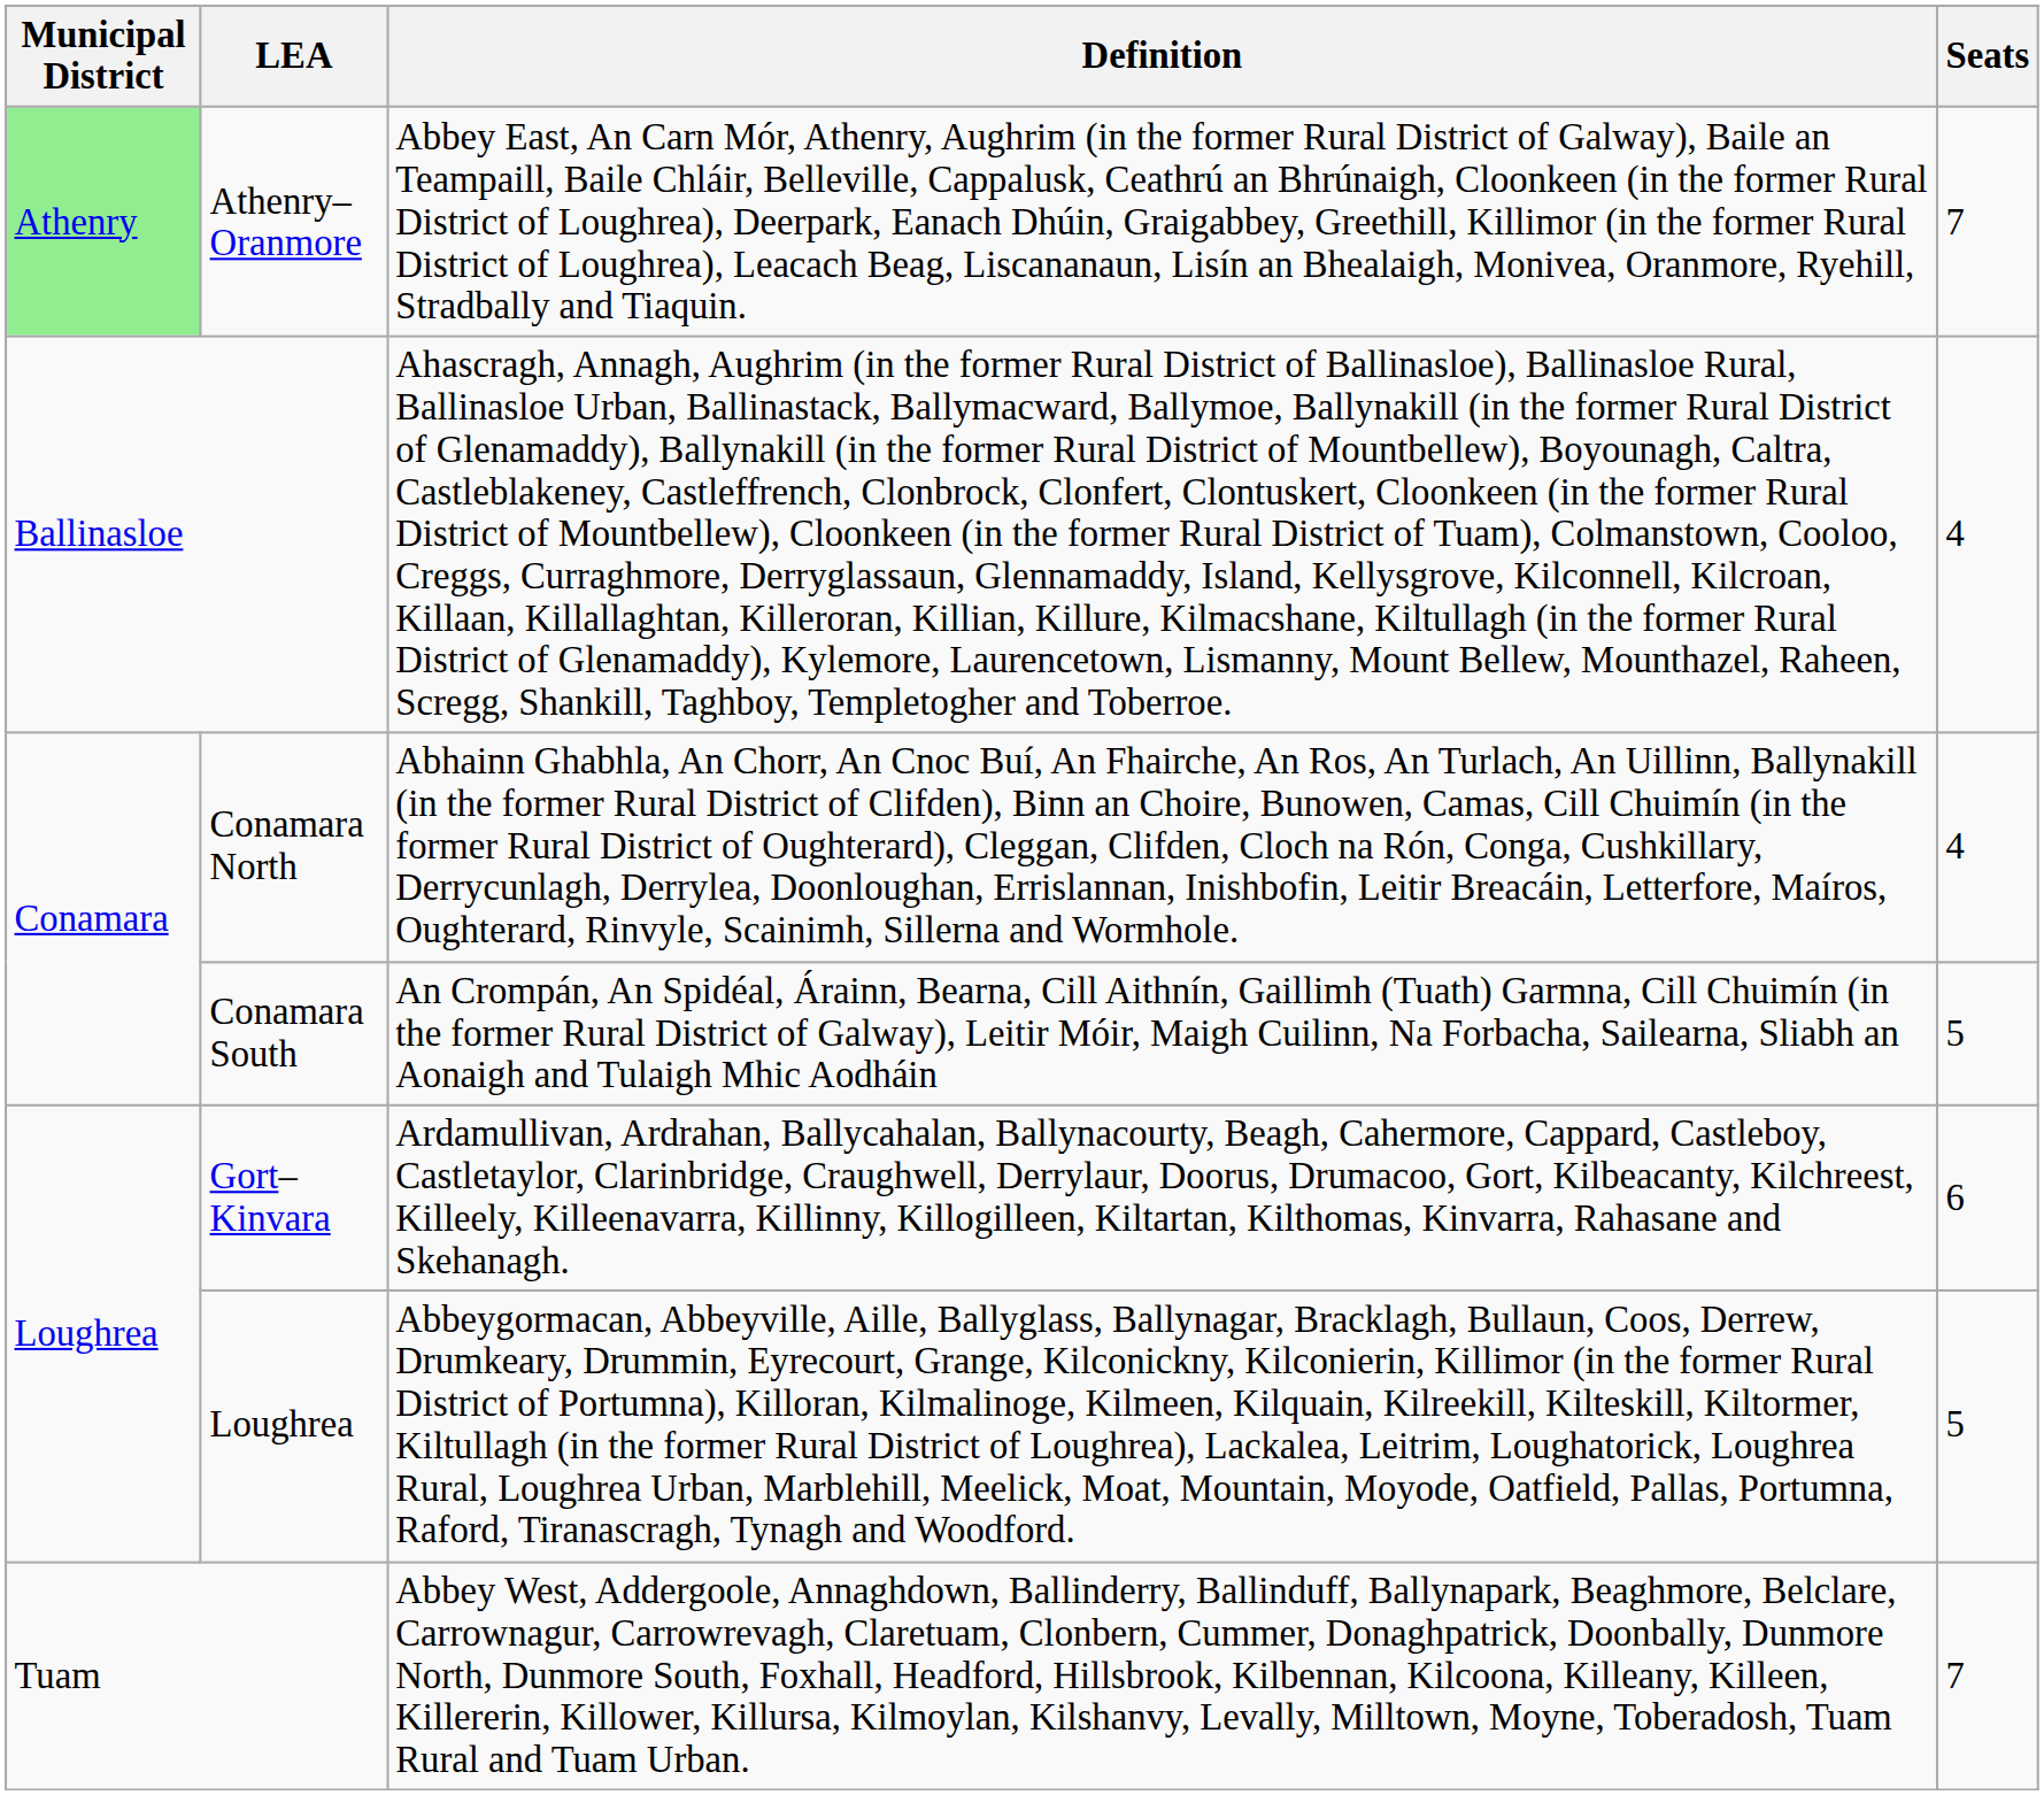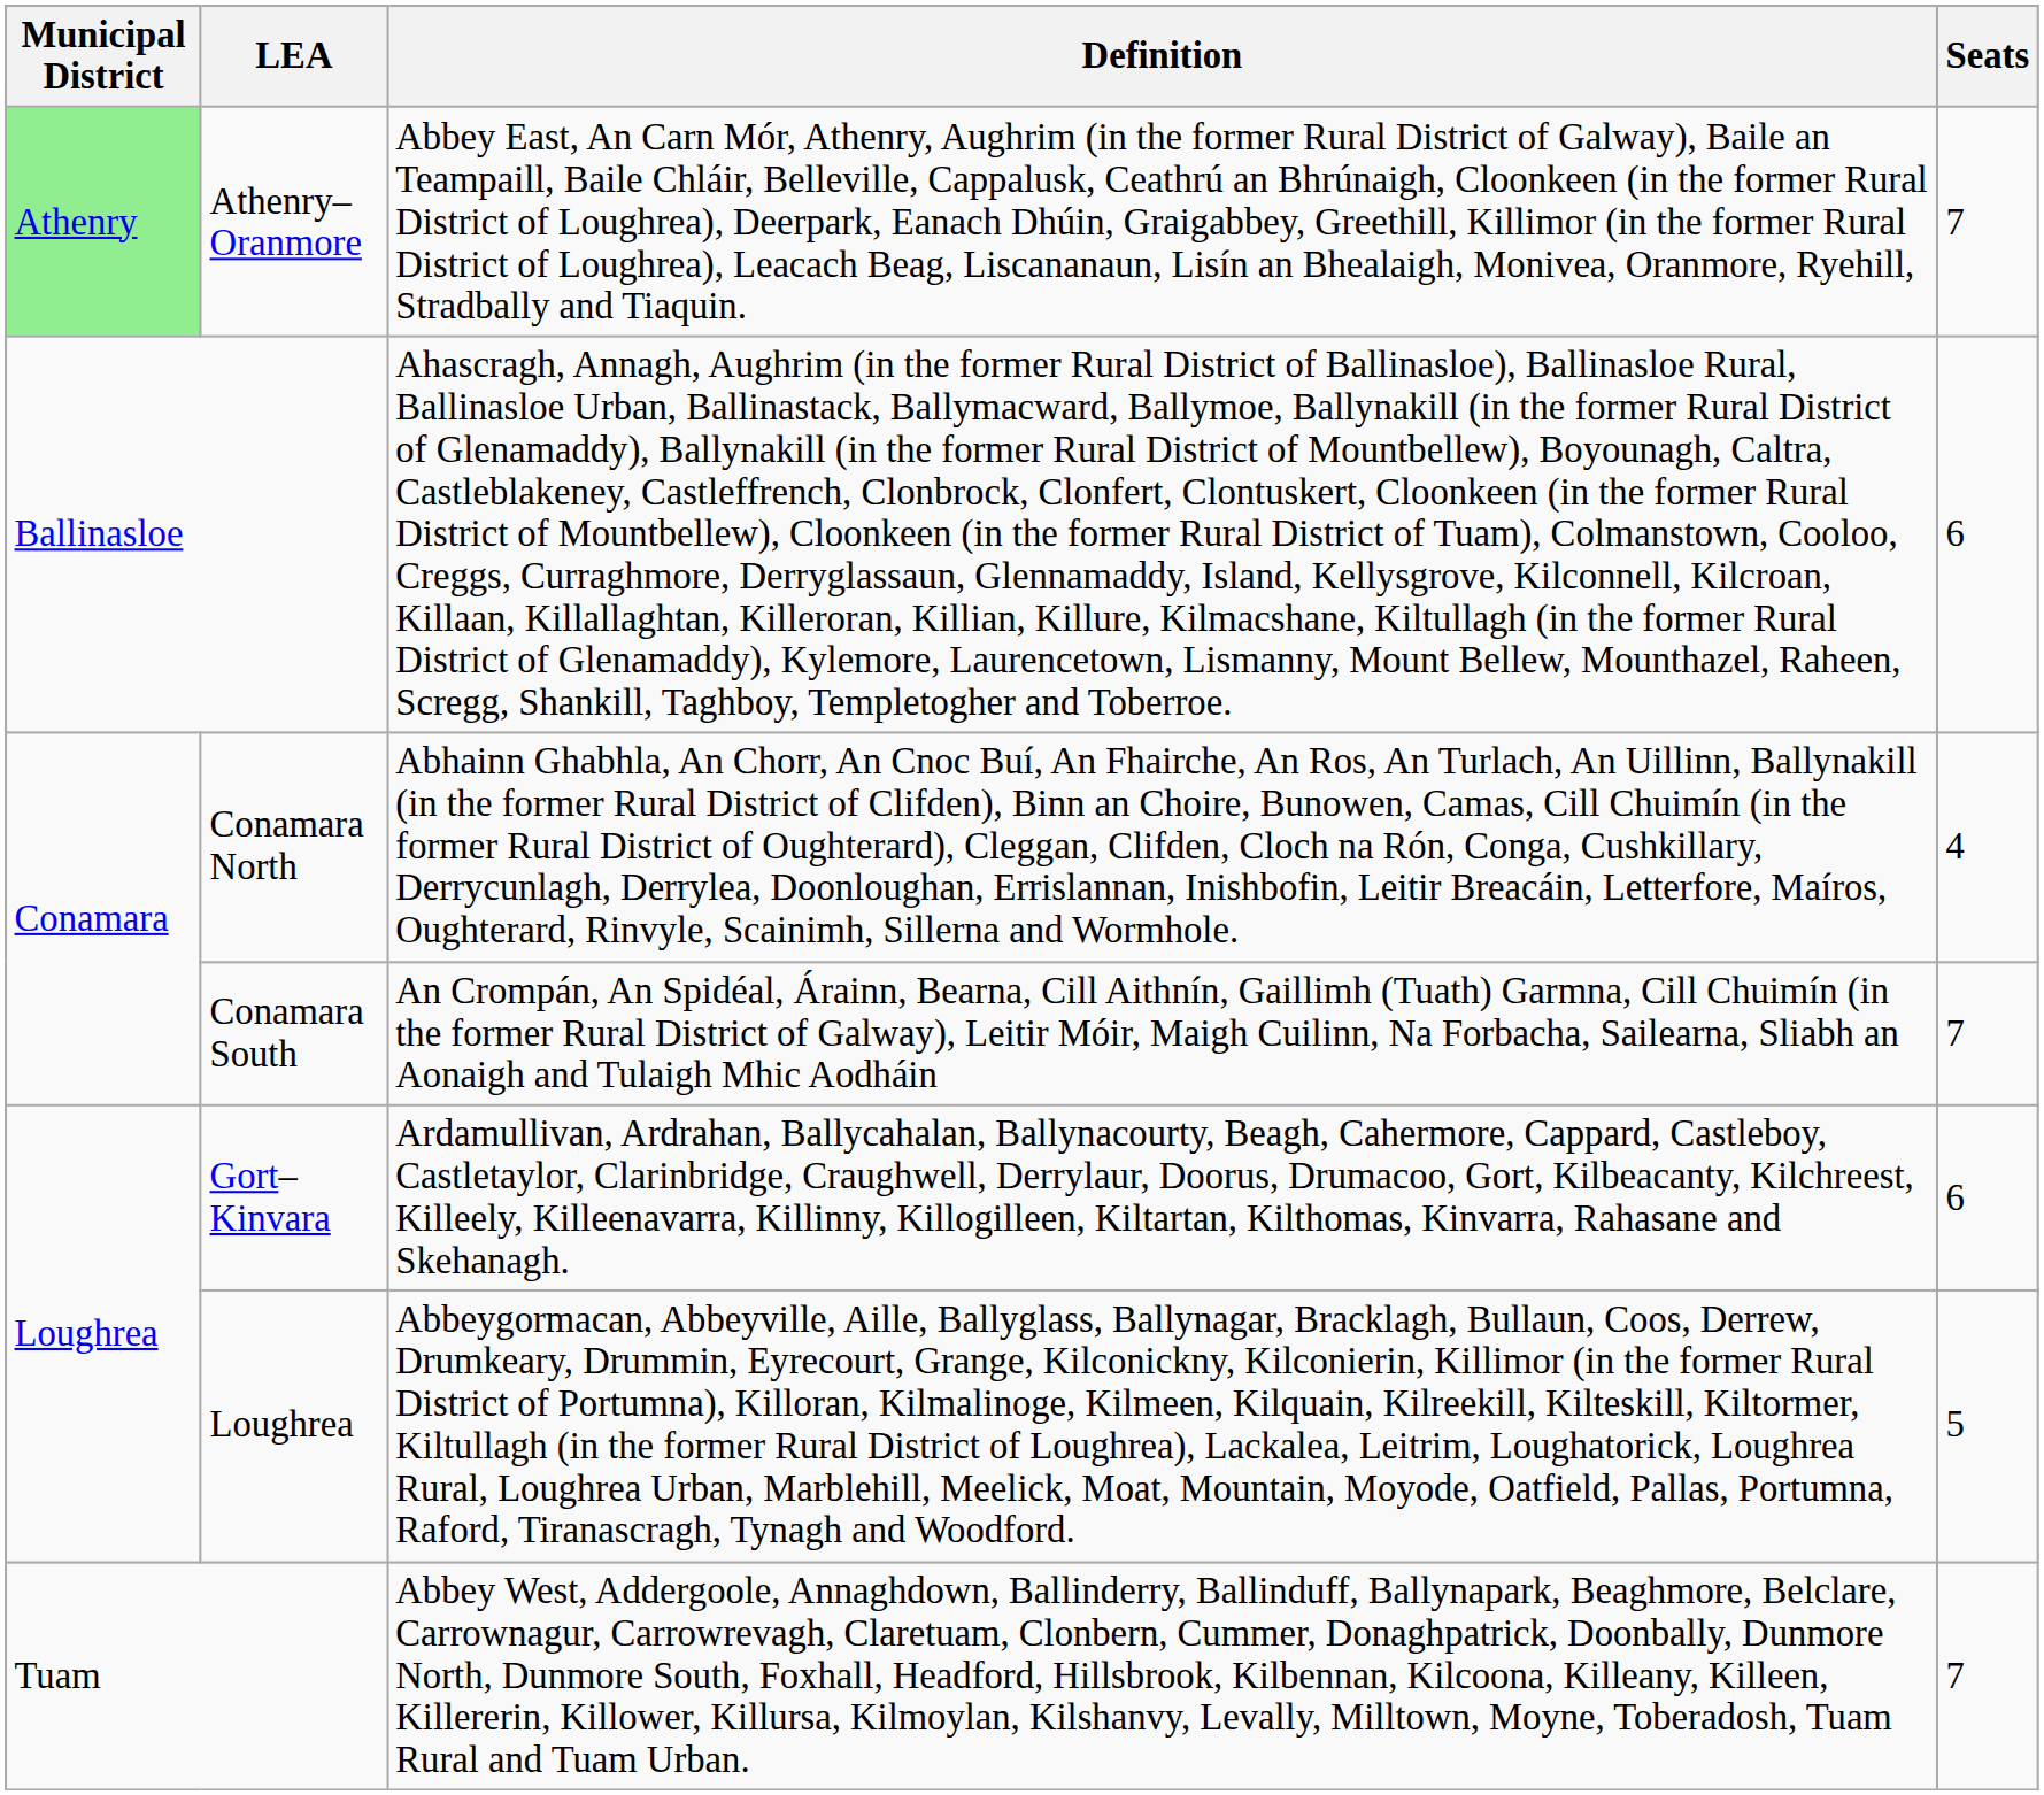 <table class="wikitable">
 <tr>
 <th>Municipal District</th>
 <th>LEA</th>
 <th>Definition</th>
 <th>Seats</th>
 </tr>
 <tr>
 <td style="background: lightgreen;"><a href='#'>Athenry</a></td>
 <td>Athenry–<a href='#'>Oranmore</a></td>
 <td>Abbey East, An Carn Mór, Athenry, Aughrim (in the former Rural District of Galway), Baile an Teampaill, Baile Chláir, Belleville, Cappalusk, Ceathrú an Bhrúnaigh, Cloonkeen (in the former Rural District of Loughrea), Deerpark, Eanach Dhúin, Graigabbey, Greethill, Killimor (in the former Rural District of Loughrea), Leacach Beag, Liscananaun, Lisín an Bhealaigh, Monivea, Oranmore, Ryehill, Stradbally and Tiaquin.</td>
 <td>7</td>
 </tr>
 <tr>
 <td colspan=2><a href='#'>Ballinasloe</a></td>
 <td>Ahascragh, Annagh, Aughrim (in the former Rural District of Ballinasloe), Ballinasloe Rural, Ballinasloe Urban, Ballinastack, Ballymacward, Ballymoe, Ballynakill (in the former Rural District of Glenamaddy), Ballynakill (in the former Rural District of Mountbellew), Boyounagh, Caltra, Castleblakeney, Castleffrench, Clonbrock, Clonfert, Clontuskert, Cloonkeen (in the former Rural District of Mountbellew), Cloonkeen (in the former Rural District of Tuam), Colmanstown, Cooloo, Creggs, Curraghmore, Derryglassaun, Glennamaddy, Island, Kellysgrove, Kilconnell, Kilcroan, Killaan, Killallaghtan, Killeroran, Killian, Killure, Kilmacshane, Kiltullagh (in the former Rural District of Glenamaddy), Kylemore, Laurencetown, Lismanny, Mount Bellew, Mounthazel, Raheen, Scregg, Shankill, Taghboy, Templetogher and Toberroe.</td>
-<td>4</td>
+<td>6</td>
 </tr>
 <tr>
 <td rowspan=2><a href='#'>Conamara</a></td>
 <td>Conamara North</td>
 <td>Abhainn Ghabhla, An Chorr, An Cnoc Buí, An Fhairche, An Ros, An Turlach, An Uillinn, Ballynakill (in the former Rural District of Clifden), Binn an Choire, Bunowen, Camas, Cill Chuimín (in the former Rural District of Oughterard), Cleggan, Clifden, Cloch na Rón, Conga, Cushkillary, Derrycunlagh, Derrylea, Doonloughan, Errislannan, Inishbofin, Leitir Breacáin, Letterfore, Maíros, Oughterard, Rinvyle, Scainimh, Sillerna and Wormhole.</td>
 <td>4</td>
 </tr>
 <tr>
 <td>Conamara South</td>
 <td>An Crompán, An Spidéal, Árainn, Bearna, Cill Aithnín, Gaillimh (Tuath) Garmna, Cill Chuimín (in the former Rural District of Galway), Leitir Móir, Maigh Cuilinn, Na Forbacha, Sailearna, Sliabh an Aonaigh and Tulaigh Mhic Aodháin</td>
-<td>5</td>
+<td>7</td>
 </tr>
 <tr>
 <td rowspan=2><a href='#'>Loughrea</a></td>
 <td><a href='#'>Gort</a>–<a href='#'>Kinvara</a></td>
 <td>Ardamullivan, Ardrahan, Ballycahalan, Ballynacourty, Beagh, Cahermore, Cappard, Castleboy, Castletaylor, Clarinbridge, Craughwell, Derrylaur, Doorus, Drumacoo, Gort, Kilbeacanty, Kilchreest, Killeely, Killeenavarra, Killinny, Killogilleen, Kiltartan, Kilthomas, Kinvarra, Rahasane and Skehanagh.</td>
 <td>6</td>
 </tr>
 <tr>
 <td>Loughrea</td>
 <td>Abbeygormacan, Abbeyville, Aille, Ballyglass, Ballynagar, Bracklagh, Bullaun, Coos, Derrew, Drumkeary, Drummin, Eyrecourt, Grange, Kilconickny, Kilconierin, Killimor (in the former Rural District of Portumna), Killoran, Kilmalinoge, Kilmeen, Kilquain, Kilreekill, Kilteskill, Kiltormer, Kiltullagh (in the former Rural District of Loughrea), Lackalea, Leitrim, Loughatorick, Loughrea Rural, Loughrea Urban, Marblehill, Meelick, Moat, Mountain, Moyode, Oatfield, Pallas, Portumna, Raford, Tiranascragh, Tynagh and Woodford.</td>
 <td>5</td>
 </tr>
 <tr>
 <td colspan=2>Tuam</td>
 <td>Abbey West, Addergoole, Annaghdown, Ballinderry, Ballinduff, Ballynapark, Beaghmore, Belclare, Carrownagur, Carrowrevagh, Claretuam, Clonbern, Cummer, Donaghpatrick, Doonbally, Dunmore North, Dunmore South, Foxhall, Headford, Hillsbrook, Kilbennan, Kilcoona, Killeany, Killeen, Killererin, Killower, Killursa, Kilmoylan, Kilshanvy, Levally, Milltown, Moyne, Toberadosh, Tuam Rural and Tuam Urban.</td>
 <td>7</td>
 </tr>
 </table>
